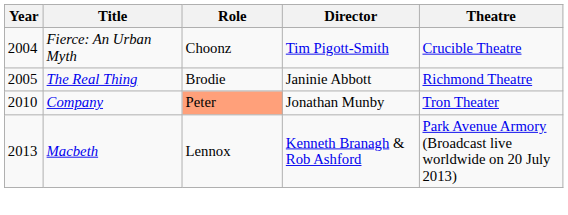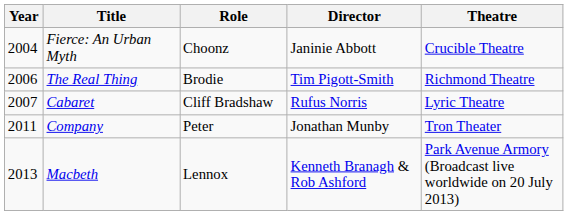 <table class="wikitable">
 <tr>
 <th scope="col" width="40">Year</th>
 <th scope="col" width="300">Title</th>
 <th scope="col" width="200">Role</th>
 <th scope="col" width="300">Director</th>
 <th scope="col" width="300">Theatre</th>
 </tr>
 <tr>
 <td>2004</td>
 <td><em>Fierce: An Urban Myth</em></td>
 <td>Choonz</td>
-<td><a href='#'>Tim Pigott-Smith</a></td>
+<td>Janinie Abbott</td>
 <td><a href='#'>Crucible Theatre</a></td>
 </tr>
 <tr>
-<td>2005</td>
+<td>2006</td>
 <td><em><a href='#'>The Real Thing</a></em></td>
 <td>Brodie</td>
-<td>Janinie Abbott</td>
+<td><a href='#'>Tim Pigott-Smith</a></td>
 <td><a href='#'>Richmond Theatre</a></td>
 </tr>
 <tr>
-<td>2010</td>
+<td>2007</td>
+<td><em><a href='#'>Cabaret</a></em></td>
+<td>Cliff Bradshaw</td>
+<td><a href='#'>Rufus Norris</a></td>
+<td><a href='#'>Lyric Theatre</a></td>
+</tr>
+<tr>
+<td>2011</td>
 <td><em><a href='#'>Company</a></em></td>
-<td style="background: lightsalmon;">Peter</td>
+<td>Peter</td>
 <td>Jonathan Munby</td>
 <td><a href='#'>Tron Theater</a></td>
 </tr>
 <tr>
 <td>2013</td>
 <td><em><a href='#'>Macbeth</a></em></td>
 <td>Lennox</td>
 <td><a href='#'>Kenneth Branagh</a> & <a href='#'>Rob Ashford</a></td>
 <td><a href='#'>Park Avenue Armory</a> (Broadcast live worldwide on 20 July 2013)</td>
 </tr>
 </table>
